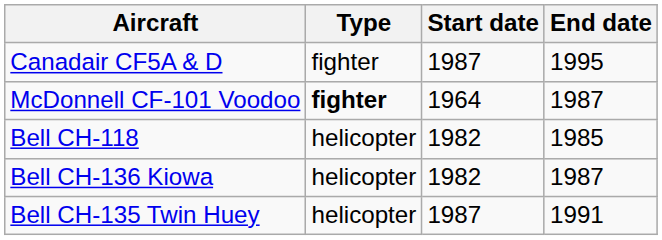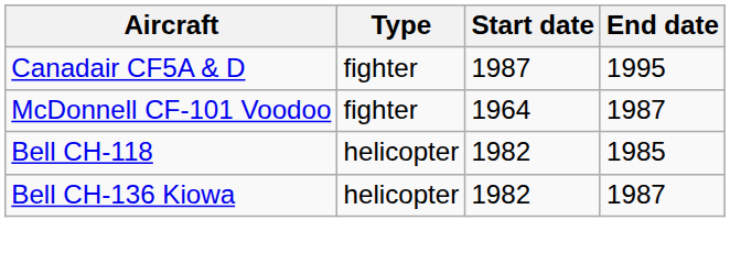 <table class="wikitable">
 <tr>
 <th>Aircraft</th>
 <th>Type</th>
 <th>Start date</th>
 <th>End date</th>
 </tr>
 <tr>
 <td><a href='#'>Canadair CF5A & D</a></td>
 <td>fighter</td>
 <td>1987</td>
 <td>1995</td>
 </tr>
 <tr>
 <td><a href='#'>McDonnell CF-101 Voodoo</a></td>
-<td><strong>fighter</strong></td>
+<td>fighter</td>
 <td>1964</td>
 <td>1987</td>
 </tr>
 <tr>
 <td><a href='#'>Bell CH-118</a></td>
 <td>helicopter</td>
 <td>1982</td>
 <td>1985</td>
 </tr>
 <tr>
 <td><a href='#'>Bell CH-136 Kiowa</a></td>
 <td>helicopter</td>
 <td>1982</td>
 <td>1987</td>
 </tr>
-<tr>
-<td><a href='#'>Bell CH-135 Twin Huey</a></td>
-<td>helicopter</td>
-<td>1987</td>
-<td>1991</td>
-</tr>
 </table>
